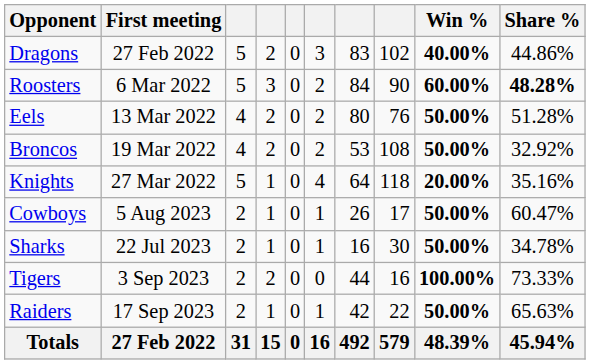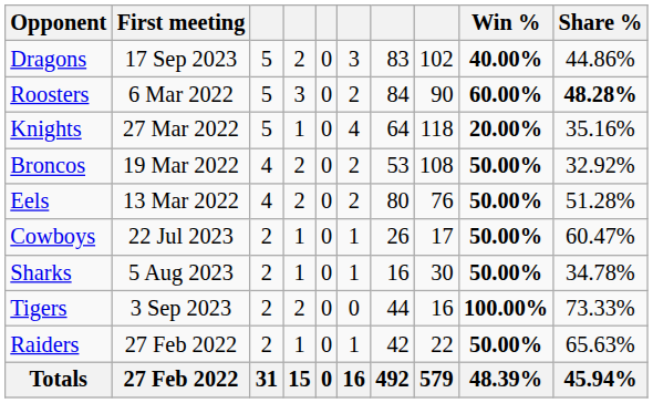 <table class="wikitable sortable" style="text-align:center;">
 <tr>
 <th>Opponent</th>
 <th>First meeting</th>
 <th></th>
 <th></th>
 <th></th>
 <th></th>
 <th></th>
 <th></th>
 <th>Win %</th>
 <th>Share %</th>
 </tr>
 <tr>
 <td align=left> <a href='#'>Dragons</a></td>
-<td>27 Feb 2022</td>
+<td>17 Sep 2023</td>
 <td>5</td>
 <td>2</td>
 <td>0</td>
 <td>3</td>
 <td align=right>83</td>
 <td align=right>102</td>
 <td><strong>40.00%</strong></td>
 <td>44.86%</td>
 </tr>
 <tr>
 <td align=left> <a href='#'>Roosters</a></td>
 <td>6 Mar 2022</td>
 <td>5</td>
 <td>3</td>
 <td>0</td>
 <td>2</td>
 <td align=right>84</td>
 <td align=right>90</td>
 <td><strong>60.00%</strong></td>
 <td><strong>48.28%</strong></td>
 </tr>
 <tr>
-<td align=left> <a href='#'>Eels</a></td>
-<td>13 Mar 2022</td>
+<td align=left> <a href='#'>Knights</a></td>
+<td>27 Mar 2022</td>
+<td>5</td>
+<td>1</td>
+<td>0</td>
 <td>4</td>
-<td>2</td>
-<td>0</td>
-<td>2</td>
-<td align=right>80</td>
-<td align=right>76</td>
-<td><strong>50.00%</strong></td>
-<td>51.28%</td>
+<td align=right>64</td>
+<td align=right>118</td>
+<td><strong>20.00%</strong></td>
+<td>35.16%</td>
 </tr>
 <tr>
 <td align=left> <a href='#'>Broncos</a></td>
 <td>19 Mar 2022</td>
 <td>4</td>
 <td>2</td>
 <td>0</td>
 <td>2</td>
 <td align=right>53</td>
 <td align=right>108</td>
 <td><strong>50.00%</strong></td>
 <td>32.92%</td>
 </tr>
 <tr>
-<td align=left> <a href='#'>Knights</a></td>
-<td>27 Mar 2022</td>
-<td>5</td>
-<td>1</td>
+<td align=left> <a href='#'>Eels</a></td>
+<td>13 Mar 2022</td>
+<td>4</td>
+<td>2</td>
 <td>0</td>
-<td>4</td>
-<td align=right>64</td>
-<td align=right>118</td>
-<td><strong>20.00%</strong></td>
-<td>35.16%</td>
+<td>2</td>
+<td align=right>80</td>
+<td align=right>76</td>
+<td><strong>50.00%</strong></td>
+<td>51.28%</td>
 </tr>
 <tr>
 <td align=left> <a href='#'>Cowboys</a></td>
-<td>5 Aug 2023</td>
+<td>22 Jul 2023</td>
 <td>2</td>
 <td>1</td>
 <td>0</td>
 <td>1</td>
 <td align=right>26</td>
 <td align=right>17</td>
 <td><strong>50.00%</strong></td>
 <td>60.47%</td>
 </tr>
 <tr>
 <td align=left> <a href='#'>Sharks</a></td>
-<td>22 Jul 2023</td>
+<td>5 Aug 2023</td>
 <td>2</td>
 <td>1</td>
 <td>0</td>
 <td>1</td>
 <td align=right>16</td>
 <td align=right>30</td>
 <td><strong>50.00%</strong></td>
 <td>34.78%</td>
 </tr>
 <tr>
 <td align=left> <a href='#'>Tigers</a></td>
 <td>3 Sep 2023</td>
 <td>2</td>
 <td>2</td>
 <td>0</td>
 <td>0</td>
 <td align=right>44</td>
 <td align=right>16</td>
 <td><strong>100.00%</strong></td>
 <td>73.33%</td>
 </tr>
 <tr>
 <td align=left> <a href='#'>Raiders</a></td>
-<td>17 Sep 2023</td>
+<td>27 Feb 2022</td>
 <td>2</td>
 <td>1</td>
 <td>0</td>
 <td>1</td>
 <td align=right>42</td>
 <td align=right>22</td>
 <td><strong>50.00%</strong></td>
 <td>65.63%</td>
 </tr>
 <tr>
 <th align=left>Totals</th>
 <th>27 Feb 2022</th>
 <th>31</th>
 <th>15</th>
 <th>0</th>
 <th>16</th>
 <th style="text-align:right;">492</th>
 <th style="text-align:right;">579</th>
 <th><strong>48.39%</strong></th>
 <th>45.94%</th>
 </tr>
 </table>
